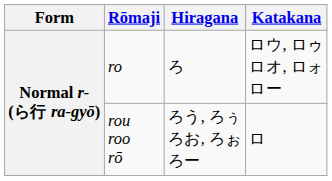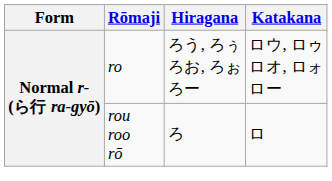 <table class="wikitable">
 <tr>
 <th>Form</th>
 <th><a href='#'>Rōmaji</a></th>
 <th><a href='#'>Hiragana</a></th>
 <th><a href='#'>Katakana</a></th>
 </tr>
 <tr>
 <th rowspan="2">Normal <em>r-</em><br>(ら行 <em>ra-gyō</em>)</th>
 <td><em>ro</em></td>
-<td>ろ</td>
+<td>ろう, ろぅ<br>ろお, ろぉ<br>ろー</td>
 <td>ロウ, ロゥ<br>ロオ, ロォ<br>ロー</td>
 </tr>
 <tr>
 <td><em>rou</em><br><em>roo</em><br><em>rō</em></td>
-<td>ろう, ろぅ<br>ろお, ろぉ<br>ろー</td>
+<td>ろ</td>
 <td>ロ</td>
 </tr>
 </table>
